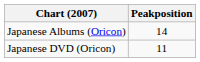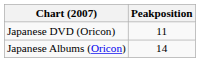 <table class="wikitable">
 <tr>
 <th>Chart (2007)</th>
 <th>Peakposition</th>
 </tr>
 <tr>
+<td>Japanese DVD (Oricon)</td>
+<td align="center">11</td>
+</tr>
+<tr>
 <td>Japanese Albums (<a href='#'>Oricon</a>)</td>
 <td align="center">14</td>
 </tr>
-<tr>
-<td>Japanese DVD (Oricon)</td>
-<td align="center">11</td>
-</tr>
 </table>
